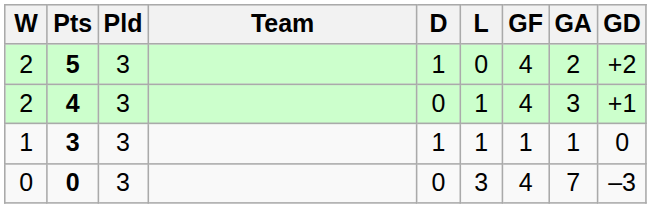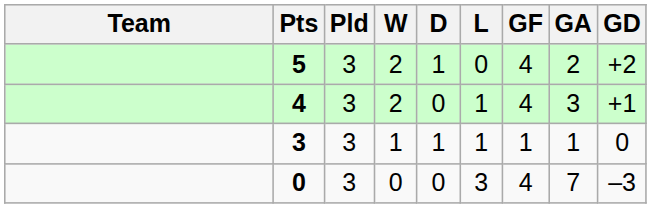 <table class=wikitable style="text-align:center">
 <tr>
-<th width=20>W</th>
+<th width=165>Team</th>
 <th width=20>Pts</th>
 <th width=20>Pld</th>
-<th width=165>Team</th>
+<th width=20>W</th>
 <th width=20>D</th>
 <th width=20>L</th>
 <th width=20>GF</th>
 <th width=20>GA</th>
 <th width=20>GD</th>
 </tr>
 <tr align=center style="background:#ccffcc;">
-<td>2</td>
+<td style="text-align:left;"></td>
 <td><strong>5</strong></td>
 <td>3</td>
-<td style="text-align:left;"></td>
+<td>2</td>
 <td>1</td>
 <td>0</td>
 <td>4</td>
 <td>2</td>
 <td>+2</td>
 </tr>
 <tr align=center style="background:#ccffcc;">
-<td>2</td>
+<td style="text-align:left;"></td>
 <td><strong>4</strong></td>
 <td>3</td>
-<td style="text-align:left;"></td>
+<td>2</td>
 <td>0</td>
 <td>1</td>
 <td>4</td>
 <td>3</td>
 <td>+1</td>
 </tr>
 <tr align=center>
-<td>1</td>
+<td style="text-align:left;"></td>
 <td><strong>3</strong></td>
 <td>3</td>
-<td style="text-align:left;"></td>
+<td>1</td>
 <td>1</td>
 <td>1</td>
 <td>1</td>
 <td>1</td>
 <td>0</td>
 </tr>
 <tr align=center>
-<td>0</td>
+<td style="text-align:left;"></td>
 <td><strong>0</strong></td>
 <td>3</td>
-<td style="text-align:left;"></td>
+<td>0</td>
 <td>0</td>
 <td>3</td>
 <td>4</td>
 <td>7</td>
 <td>–3</td>
 </tr>
 </table>
